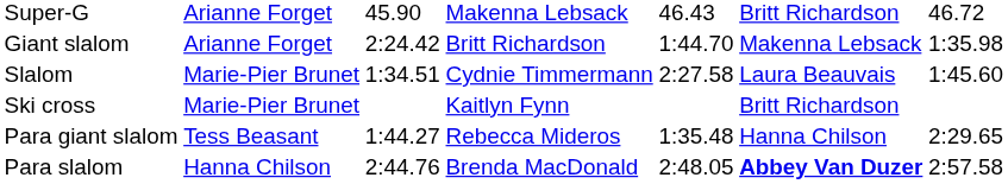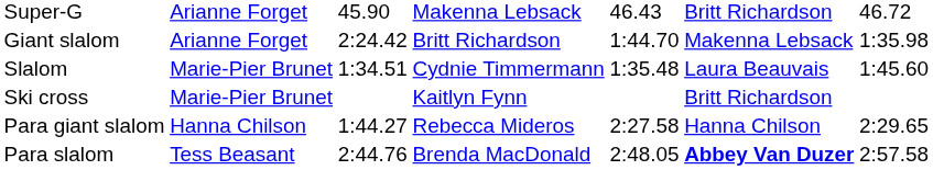 <table>
 <tr>
 <td>Super-G</td>
 <td><a href='#'>Arianne Forget</a><br></td>
 <td>45.90</td>
 <td><a href='#'>Makenna Lebsack</a><br></td>
 <td>46.43</td>
 <td><a href='#'>Britt Richardson</a><br></td>
 <td>46.72</td>
 </tr>
 <tr>
 <td>Giant slalom</td>
 <td><a href='#'>Arianne Forget</a><br></td>
 <td>2:24.42</td>
 <td><a href='#'>Britt Richardson</a><br></td>
 <td>1:44.70</td>
 <td><a href='#'>Makenna Lebsack</a><br></td>
 <td>1:35.98</td>
 </tr>
 <tr>
 <td>Slalom</td>
 <td><a href='#'>Marie-Pier Brunet</a><br></td>
 <td>1:34.51</td>
 <td><a href='#'>Cydnie Timmermann</a><br></td>
-<td>2:27.58</td>
+<td>1:35.48</td>
 <td><a href='#'>Laura Beauvais</a><br></td>
 <td>1:45.60</td>
 </tr>
 <tr>
 <td>Ski cross</td>
 <td colspan=2><a href='#'>Marie-Pier Brunet</a><br></td>
 <td colspan=2><a href='#'>Kaitlyn Fynn</a><br></td>
 <td colspan=2><a href='#'>Britt Richardson</a><br></td>
 </tr>
 <tr>
 <td>Para giant slalom</td>
-<td><a href='#'>Tess Beasant</a><br></td>
+<td><a href='#'>Hanna Chilson</a><br></td>
 <td>1:44.27</td>
 <td><a href='#'>Rebecca Mideros</a><br></td>
-<td>1:35.48</td>
+<td>2:27.58</td>
 <td><a href='#'>Hanna Chilson</a><br></td>
 <td>2:29.65</td>
 </tr>
 <tr>
 <td>Para slalom</td>
-<td><a href='#'>Hanna Chilson</a><br></td>
+<td><a href='#'>Tess Beasant</a><br></td>
 <td>2:44.76</td>
 <td><a href='#'>Brenda MacDonald</a><br></td>
 <td>2:48.05</td>
 <td><strong><a href='#'>Abbey Van Duzer</a><br></strong></td>
 <td>2:57.58</td>
 </tr>
 </table>
